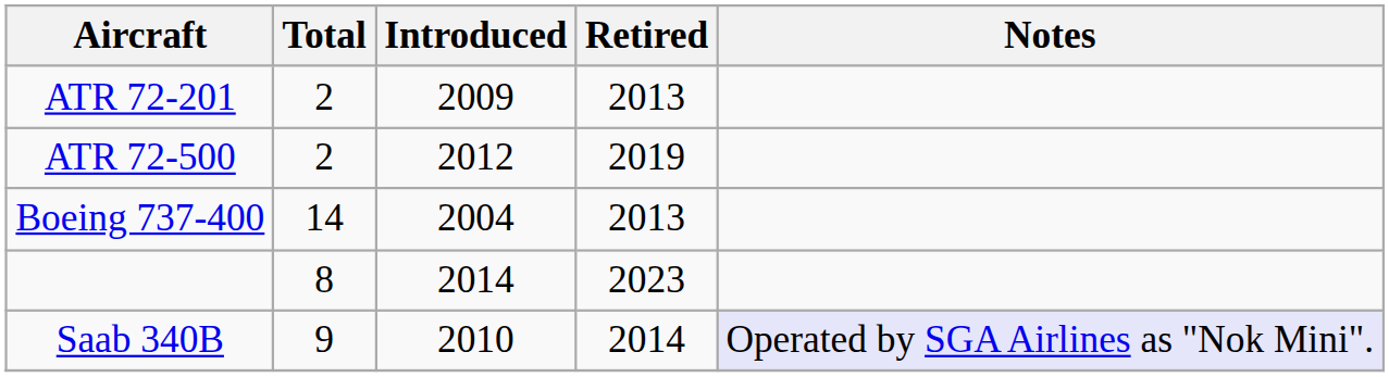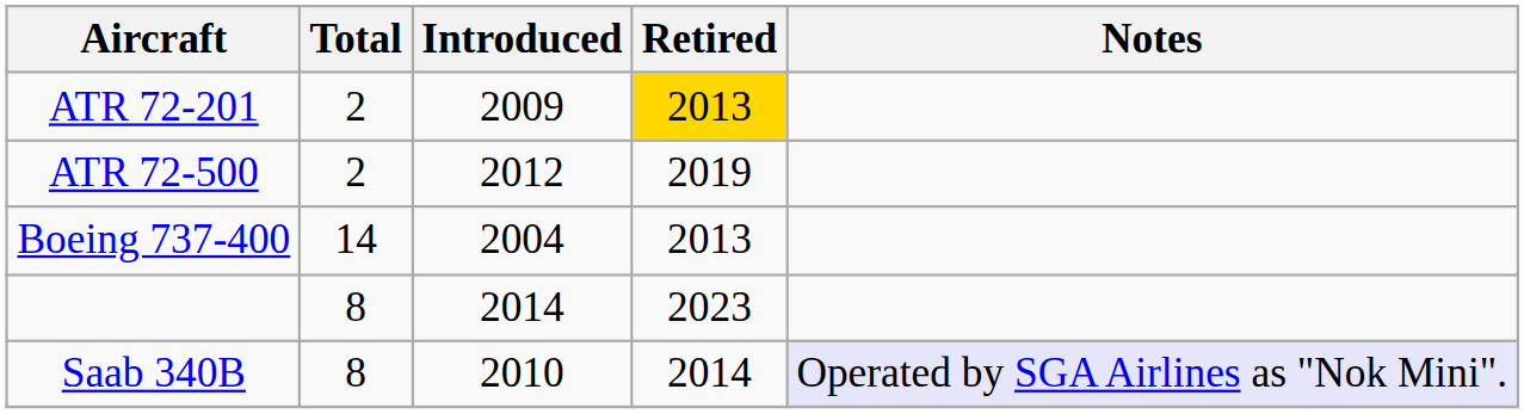 <table class="wikitable" style="margin:0.5em auto; text-align:center">
 <tr>
 <th>Aircraft</th>
 <th>Total</th>
 <th>Introduced</th>
 <th>Retired</th>
 <th>Notes</th>
 </tr>
 <tr>
 <td><a href='#'>ATR 72-201</a></td>
 <td>2</td>
 <td>2009</td>
-<td>2013</td>
+<td style="background: gold;">2013</td>
 <td></td>
 </tr>
 <tr>
 <td><a href='#'>ATR 72-500</a></td>
 <td>2</td>
 <td>2012</td>
 <td>2019</td>
 <td></td>
 </tr>
 <tr>
 <td><a href='#'>Boeing 737-400</a></td>
 <td>14</td>
 <td>2004</td>
 <td>2013</td>
 <td></td>
 </tr>
 <tr>
 <td></td>
 <td>8</td>
 <td>2014</td>
 <td>2023</td>
 <td></td>
 </tr>
 <tr>
 <td><a href='#'>Saab 340B</a></td>
-<td>9</td>
+<td>8</td>
 <td>2010</td>
 <td>2014</td>
 <td style="background: lavender;">Operated by <a href='#'>SGA Airlines</a> as "Nok Mini".</td>
 </tr>
 <tr>
 </tr>
 </table>
